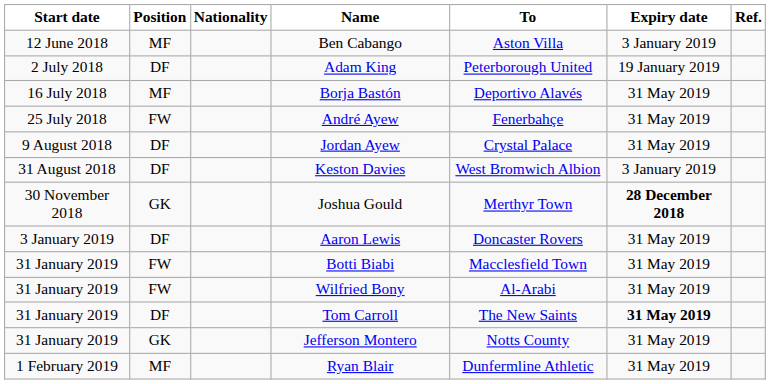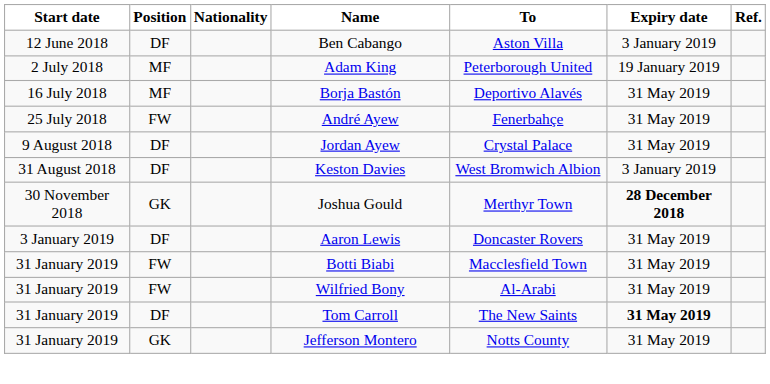 <table class="wikitable" style="text-align:center; font-size:90%; ">
 <tr>
 <th style="background:white; color:black; width:110px;">Start date</th>
 <th style="background:white; color:black; width:50px;">Position</th>
 <th style="background:white; color:black; width:50px;">Nationality</th>
 <th style="background:white; color:black; width:160px;">Name</th>
 <th style="background:white; color:black; width:140px;">To</th>
 <th style="background:white; color:black; width:110px;">Expiry date</th>
 <th style="background:white; color:black;">Ref.</th>
 </tr>
 <tr>
 <td>12 June 2018</td>
-<td>MF</td>
+<td>DF</td>
 <td></td>
 <td>Ben Cabango</td>
 <td><a href='#'>Aston Villa</a></td>
 <td>3 January 2019</td>
 <td></td>
 </tr>
 <tr>
 <td>2 July 2018</td>
-<td>DF</td>
+<td>MF</td>
 <td></td>
 <td><a href='#'>Adam King</a></td>
 <td><a href='#'>Peterborough United</a></td>
 <td>19 January 2019</td>
 <td></td>
 </tr>
 <tr>
 <td>16 July 2018</td>
 <td>MF</td>
 <td></td>
 <td><a href='#'>Borja Bastón</a></td>
 <td><a href='#'>Deportivo Alavés</a></td>
 <td>31 May 2019</td>
 <td></td>
 </tr>
 <tr>
 <td>25 July 2018</td>
 <td>FW</td>
 <td></td>
 <td><a href='#'>André Ayew</a></td>
 <td><a href='#'>Fenerbahçe</a></td>
 <td>31 May 2019</td>
 <td></td>
 </tr>
 <tr>
 <td>9 August 2018</td>
 <td>DF</td>
 <td></td>
 <td><a href='#'>Jordan Ayew</a></td>
 <td><a href='#'>Crystal Palace</a></td>
 <td>31 May 2019</td>
 <td></td>
 </tr>
 <tr>
 <td>31 August 2018</td>
 <td>DF</td>
 <td></td>
 <td><a href='#'>Keston Davies</a></td>
 <td><a href='#'>West Bromwich Albion</a></td>
 <td>3 January 2019</td>
 <td></td>
 </tr>
 <tr>
 <td>30 November 2018</td>
 <td>GK</td>
 <td></td>
 <td>Joshua Gould</td>
 <td><a href='#'>Merthyr Town</a></td>
 <td><strong>28 December 2018</strong></td>
 <td></td>
 </tr>
 <tr>
 <td>3 January 2019</td>
 <td>DF</td>
 <td></td>
 <td><a href='#'>Aaron Lewis</a></td>
 <td><a href='#'>Doncaster Rovers</a></td>
 <td>31 May 2019</td>
 <td></td>
 </tr>
 <tr>
 <td>31 January 2019</td>
 <td>FW</td>
 <td></td>
 <td><a href='#'>Botti Biabi</a></td>
 <td><a href='#'>Macclesfield Town</a></td>
 <td>31 May 2019</td>
 <td></td>
 </tr>
 <tr>
 <td>31 January 2019</td>
 <td>FW</td>
 <td></td>
 <td><a href='#'>Wilfried Bony</a></td>
 <td><a href='#'>Al-Arabi</a></td>
 <td>31 May 2019</td>
 <td></td>
 </tr>
 <tr>
 <td>31 January 2019</td>
 <td>DF</td>
 <td></td>
 <td><a href='#'>Tom Carroll</a></td>
 <td><a href='#'>The New Saints</a></td>
 <td><strong>31 May 2019</strong></td>
 <td></td>
 </tr>
 <tr>
 <td>31 January 2019</td>
 <td>GK</td>
 <td></td>
 <td><a href='#'>Jefferson Montero</a></td>
 <td><a href='#'>Notts County</a></td>
 <td>31 May 2019</td>
 <td></td>
 </tr>
-<tr>
-<td>1 February 2019</td>
-<td>MF</td>
-<td></td>
-<td><a href='#'>Ryan Blair</a></td>
-<td><a href='#'>Dunfermline Athletic</a></td>
-<td>31 May 2019</td>
-<td></td>
-</tr>
 </table>
